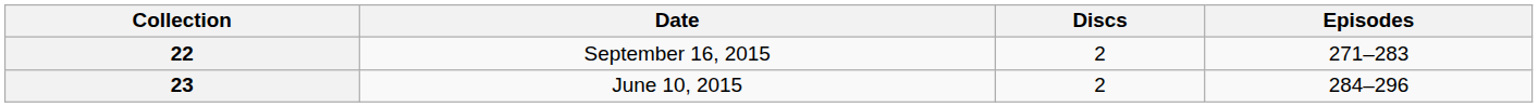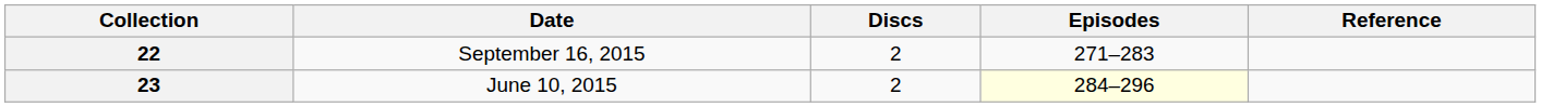 <table class="wikitable" style="text-align: center; width: 60%;">
 <tr>
 <th scope="col" 175px;>Collection</th>
 <th scope="col" 125px;>Date</th>
 <th scope="col">Discs</th>
 <th scope="col">Episodes</th>
+<th scope="col">Reference</th>
 </tr>
 <tr>
 <th scope="row">22</th>
 <td>September 16, 2015</td>
 <td>2</td>
 <td>271–283</td>
+<td></td>
 </tr>
 <tr>
 <th scope="row">23</th>
 <td>June 10, 2015</td>
 <td>2</td>
-<td>284–296</td>
+<td style="background: lightyellow;">284–296</td>
+<td></td>
 </tr>
 </table>
